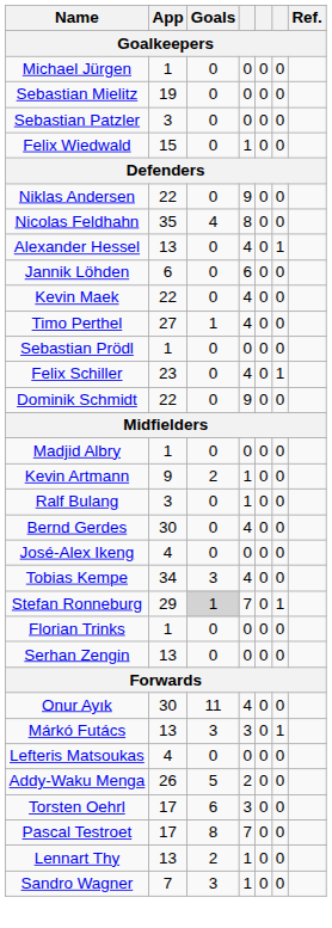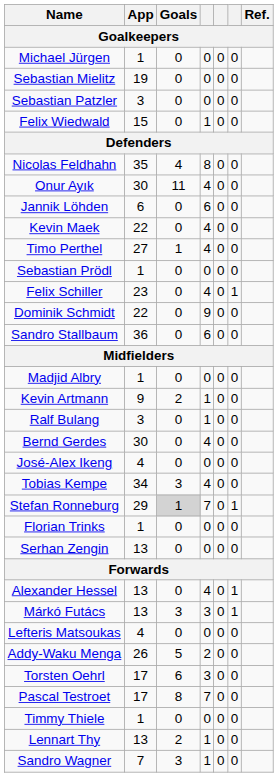 <table class="wikitable" style="text-align:center;">
 <tr>
 <th>Name</th>
 <th>App</th>
 <th>Goals</th>
 <th></th>
 <th></th>
 <th></th>
 <th>Ref.</th>
 </tr>
 <tr>
 <th colspan="7">Goalkeepers</th>
 </tr>
 <tr>
 <td><a href='#'>Michael Jürgen</a></td>
 <td>1</td>
 <td>0</td>
 <td>0</td>
 <td>0</td>
 <td>0</td>
 <td></td>
 </tr>
 <tr>
 <td><a href='#'>Sebastian Mielitz</a></td>
 <td>19</td>
 <td>0</td>
 <td>0</td>
 <td>0</td>
 <td>0</td>
 <td></td>
 </tr>
 <tr>
 <td><a href='#'>Sebastian Patzler</a></td>
 <td>3</td>
 <td>0</td>
 <td>0</td>
 <td>0</td>
 <td>0</td>
 <td></td>
 </tr>
 <tr>
 <td><a href='#'>Felix Wiedwald</a></td>
 <td>15</td>
 <td>0</td>
 <td>1</td>
 <td>0</td>
 <td>0</td>
 <td></td>
 </tr>
 <tr>
 <th colspan="7">Defenders</th>
 </tr>
 <tr>
-<td><a href='#'>Niklas Andersen</a></td>
-<td>22</td>
-<td>0</td>
-<td>9</td>
-<td>0</td>
-<td>0</td>
-<td></td>
-</tr>
-<tr>
 <td><a href='#'>Nicolas Feldhahn</a></td>
 <td>35</td>
 <td>4</td>
 <td>8</td>
 <td>0</td>
 <td>0</td>
 <td></td>
 </tr>
 <tr>
-<td><a href='#'>Alexander Hessel</a></td>
-<td>13</td>
-<td>0</td>
+<td><a href='#'>Onur Ayık</a></td>
+<td>30</td>
+<td>11</td>
 <td>4</td>
 <td>0</td>
-<td>1</td>
+<td>0</td>
 <td></td>
 </tr>
 <tr>
 <td><a href='#'>Jannik Löhden</a></td>
 <td>6</td>
 <td>0</td>
 <td>6</td>
 <td>0</td>
 <td>0</td>
 <td></td>
 </tr>
 <tr>
 <td><a href='#'>Kevin Maek</a></td>
 <td>22</td>
 <td>0</td>
 <td>4</td>
 <td>0</td>
 <td>0</td>
 <td></td>
 </tr>
 <tr>
 <td><a href='#'>Timo Perthel</a></td>
 <td>27</td>
 <td>1</td>
 <td>4</td>
 <td>0</td>
 <td>0</td>
 <td></td>
 </tr>
 <tr>
 <td><a href='#'>Sebastian Prödl</a></td>
 <td>1</td>
 <td>0</td>
 <td>0</td>
 <td>0</td>
 <td>0</td>
 <td></td>
 </tr>
 <tr>
 <td><a href='#'>Felix Schiller</a></td>
 <td>23</td>
 <td>0</td>
 <td>4</td>
 <td>0</td>
 <td>1</td>
 <td></td>
 </tr>
 <tr>
 <td><a href='#'>Dominik Schmidt</a></td>
 <td>22</td>
 <td>0</td>
 <td>9</td>
+<td>0</td>
+<td>0</td>
+<td></td>
+</tr>
+<tr>
+<td><a href='#'>Sandro Stallbaum</a></td>
+<td>36</td>
+<td>0</td>
+<td>6</td>
 <td>0</td>
 <td>0</td>
 <td></td>
 </tr>
 <tr>
 <th colspan="7">Midfielders</th>
 </tr>
 <tr>
 <td><a href='#'>Madjid Albry</a></td>
 <td>1</td>
 <td>0</td>
 <td>0</td>
 <td>0</td>
 <td>0</td>
 <td></td>
 </tr>
 <tr>
 <td><a href='#'>Kevin Artmann</a></td>
 <td>9</td>
 <td>2</td>
 <td>1</td>
 <td>0</td>
 <td>0</td>
 <td></td>
 </tr>
 <tr>
 <td><a href='#'>Ralf Bulang</a></td>
 <td>3</td>
 <td>0</td>
 <td>1</td>
 <td>0</td>
 <td>0</td>
 <td></td>
 </tr>
 <tr>
 <td><a href='#'>Bernd Gerdes</a></td>
 <td>30</td>
 <td>0</td>
 <td>4</td>
 <td>0</td>
 <td>0</td>
 <td></td>
 </tr>
 <tr>
 <td><a href='#'>José-Alex Ikeng</a></td>
 <td>4</td>
 <td>0</td>
 <td>0</td>
 <td>0</td>
 <td>0</td>
 <td></td>
 </tr>
 <tr>
 <td><a href='#'>Tobias Kempe</a></td>
 <td>34</td>
 <td>3</td>
 <td>4</td>
 <td>0</td>
 <td>0</td>
 <td></td>
 </tr>
 <tr>
 <td><a href='#'>Stefan Ronneburg</a></td>
 <td>29</td>
 <td style="background: lightgrey;">1</td>
 <td>7</td>
 <td>0</td>
 <td>1</td>
 <td></td>
 </tr>
 <tr>
 <td><a href='#'>Florian Trinks</a></td>
 <td>1</td>
 <td>0</td>
 <td>0</td>
 <td>0</td>
 <td>0</td>
 <td></td>
 </tr>
 <tr>
 <td><a href='#'>Serhan Zengin</a></td>
 <td>13</td>
 <td>0</td>
 <td>0</td>
 <td>0</td>
 <td>0</td>
 <td></td>
 </tr>
 <tr>
 <th colspan="7">Forwards</th>
 </tr>
 <tr>
-<td><a href='#'>Onur Ayık</a></td>
-<td>30</td>
-<td>11</td>
+<td><a href='#'>Alexander Hessel</a></td>
+<td>13</td>
+<td>0</td>
 <td>4</td>
 <td>0</td>
-<td>0</td>
+<td>1</td>
 <td></td>
 </tr>
 <tr>
 <td><a href='#'>Márkó Futács</a></td>
 <td>13</td>
 <td>3</td>
 <td>3</td>
 <td>0</td>
 <td>1</td>
 <td></td>
 </tr>
 <tr>
 <td><a href='#'>Lefteris Matsoukas</a></td>
 <td>4</td>
 <td>0</td>
 <td>0</td>
 <td>0</td>
 <td>0</td>
 <td></td>
 </tr>
 <tr>
 <td><a href='#'>Addy-Waku Menga</a></td>
 <td>26</td>
 <td>5</td>
 <td>2</td>
 <td>0</td>
 <td>0</td>
 <td></td>
 </tr>
 <tr>
 <td><a href='#'>Torsten Oehrl</a></td>
 <td>17</td>
 <td>6</td>
 <td>3</td>
 <td>0</td>
 <td>0</td>
 <td></td>
 </tr>
 <tr>
 <td><a href='#'>Pascal Testroet</a></td>
 <td>17</td>
 <td>8</td>
 <td>7</td>
 <td>0</td>
 <td>0</td>
 <td></td>
 </tr>
 <tr>
+<td><a href='#'>Timmy Thiele</a></td>
+<td>1</td>
+<td>0</td>
+<td>0</td>
+<td>0</td>
+<td>0</td>
+<td></td>
+</tr>
+<tr>
 <td><a href='#'>Lennart Thy</a></td>
 <td>13</td>
 <td>2</td>
 <td>1</td>
 <td>0</td>
 <td>0</td>
 <td></td>
 </tr>
 <tr>
 <td><a href='#'>Sandro Wagner</a></td>
 <td>7</td>
 <td>3</td>
 <td>1</td>
 <td>0</td>
 <td>0</td>
 <td></td>
 </tr>
 </table>
